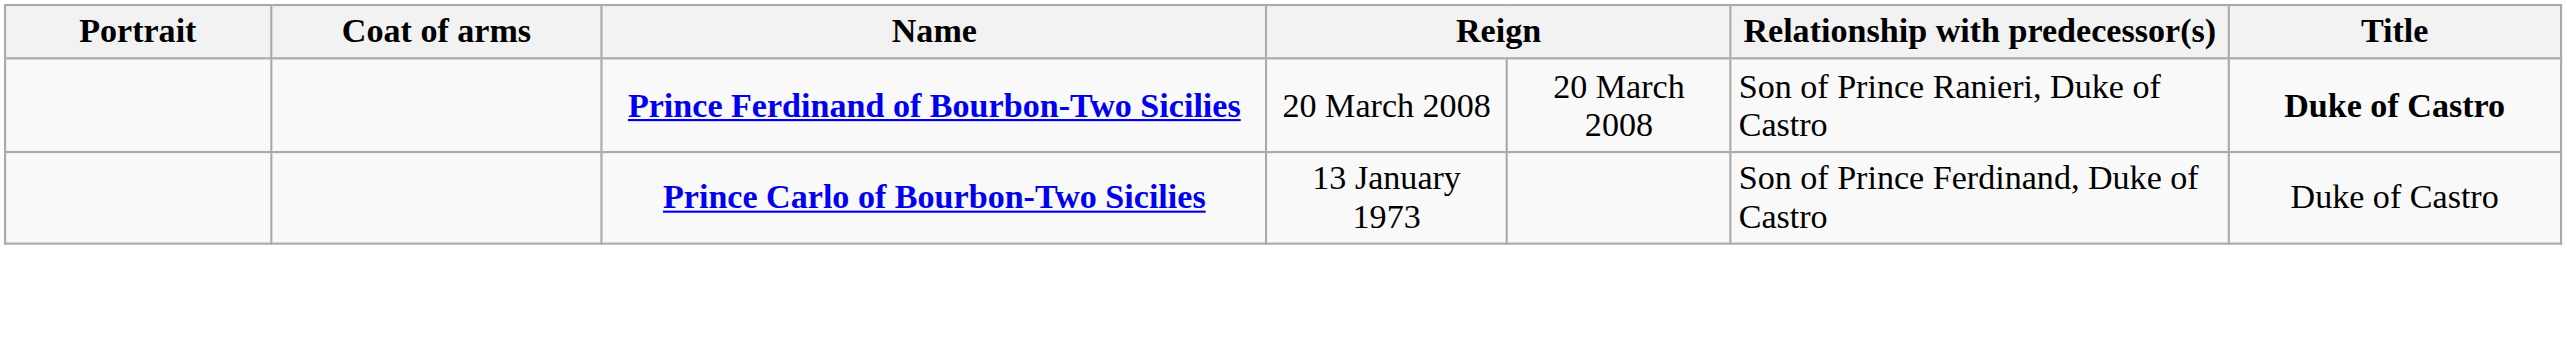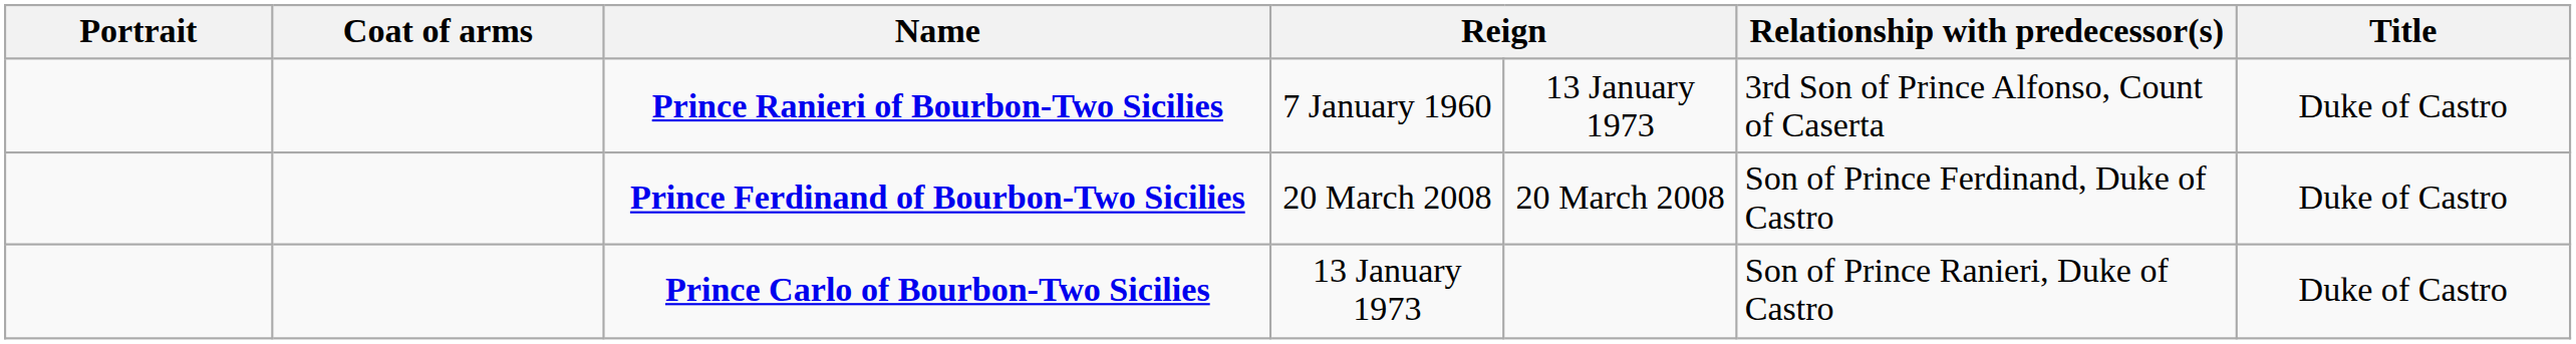 <table width=95% class="wikitable">
 <tr>
 <th width=8%>Portrait</th>
 <th width=10%>Coat of arms</th>
 <th width=20%>Name</th>
 <th colspan=2 width=14%>Reign</th>
 <th width=15%>Relationship with predecessor(s)</th>
 <th width=10%>Title</th>
 </tr>
 <tr>
 <td align="center"></td>
 <td align="center"></td>
+<td align="center"><strong><a href='#'>Prince Ranieri of Bourbon-Two Sicilies</a></strong></td>
+<td align="center">7 January 1960</td>
+<td align="center">13 January 1973</td>
+<td>3rd Son of Prince Alfonso, Count of Caserta</td>
+<td align="center">Duke of Castro</td>
+</tr>
+<tr>
+<td align="center"></td>
+<td align="center"></td>
 <td align="center"><strong><a href='#'>Prince Ferdinand of Bourbon-Two Sicilies</a></strong></td>
 <td align="center">20 March 2008</td>
 <td align="center">20 March 2008</td>
-<td>Son of Prince Ranieri, Duke of Castro</td>
-<td align="center"><strong>Duke of Castro</strong></td>
+<td>Son of Prince Ferdinand, Duke of Castro</td>
+<td align="center">Duke of Castro</td>
 </tr>
 <tr>
 <td align="center"></td>
 <td align="center"></td>
 <td align="center"><strong><a href='#'>Prince Carlo of Bourbon-Two Sicilies</a></strong></td>
 <td align="center">13 January 1973</td>
 <td align="center"></td>
-<td>Son of Prince Ferdinand, Duke of Castro</td>
+<td>Son of Prince Ranieri, Duke of Castro</td>
 <td align="center">Duke of Castro</td>
 </tr>
 </table>
